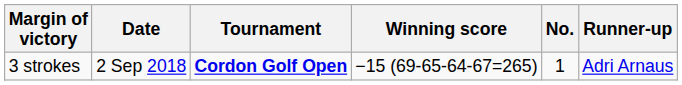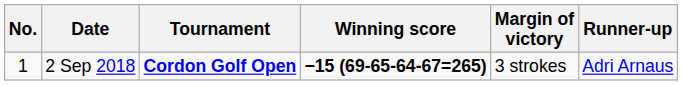 <table class="wikitable" style="font-size:95%;">
 <tr>
-<th>Margin of<br>victory</th>
+<th>No.</th>
 <th>Date</th>
 <th>Tournament</th>
 <th>Winning score</th>
-<th>No.</th>
+<th>Margin of<br>victory</th>
 <th>Runner-up</th>
 </tr>
 <tr>
-<td>3 strokes</td>
+<td align=center>1</td>
 <td>2 Sep <a href='#'>2018</a></td>
 <td><strong><a href='#'>Cordon Golf Open</a></strong></td>
-<td>−15 (69-65-64-67=265)</td>
-<td align=center>1</td>
+<td><strong>−15 (69-65-64-67=265)</strong></td>
+<td>3 strokes</td>
 <td> <a href='#'>Adri Arnaus</a></td>
 </tr>
 </table>
